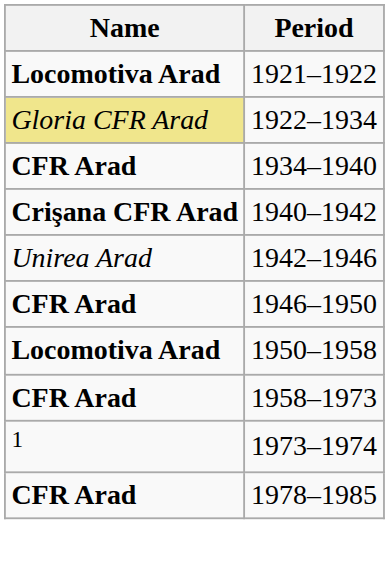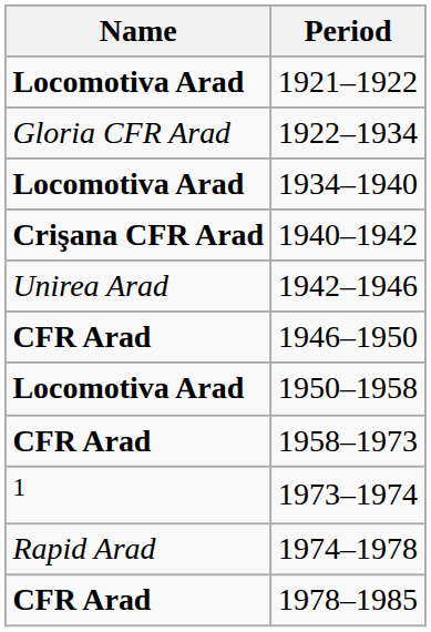 <table class="wikitable" style="font-size:95%; text-align: left;">
 <tr>
 <th>Name </th>
 <th>Period</th>
 </tr>
 <tr>
 <td><strong>Locomotiva Arad</strong></td>
 <td>1921–1922</td>
 </tr>
 <tr>
-<td style="background: khaki;"><em>Gloria CFR Arad</em></td>
+<td><em>Gloria CFR Arad</em></td>
 <td>1922–1934</td>
 </tr>
 <tr>
-<td><strong>CFR Arad</strong></td>
+<td><strong>Locomotiva Arad</strong></td>
 <td>1934–1940</td>
 </tr>
 <tr>
 <td><strong>Crişana CFR Arad</strong></td>
 <td>1940–1942</td>
 </tr>
 <tr>
 <td><em>Unirea Arad</em></td>
 <td>1942–1946</td>
 </tr>
 <tr>
 <td><strong>CFR Arad</strong></td>
 <td>1946–1950</td>
 </tr>
 <tr>
 <td><strong>Locomotiva Arad</strong></td>
 <td>1950–1958</td>
 </tr>
 <tr>
 <td><strong>CFR Arad</strong></td>
 <td>1958–1973</td>
 </tr>
 <tr>
 <td><sup>1</sup></td>
 <td>1973–1974</td>
 </tr>
 <tr>
+<td><em>Rapid Arad</em></td>
+<td>1974–1978</td>
+</tr>
+<tr>
 <td><strong>CFR Arad</strong></td>
 <td>1978–1985</td>
 </tr>
 </table>
